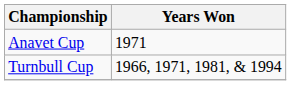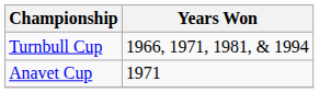 <table class="wikitable">
 <tr>
 <th>Championship</th>
 <th>Years Won</th>
 </tr>
 <tr>
+<td><a href='#'>Turnbull Cup</a></td>
+<td>1966, 1971, 1981, & 1994</td>
+</tr>
+<tr>
 <td><a href='#'>Anavet Cup</a></td>
 <td>1971</td>
 </tr>
 <tr>
-<td><a href='#'>Turnbull Cup</a></td>
-<td>1966, 1971, 1981, & 1994</td>
-</tr>
-<tr>
 </tr>
 </table>
